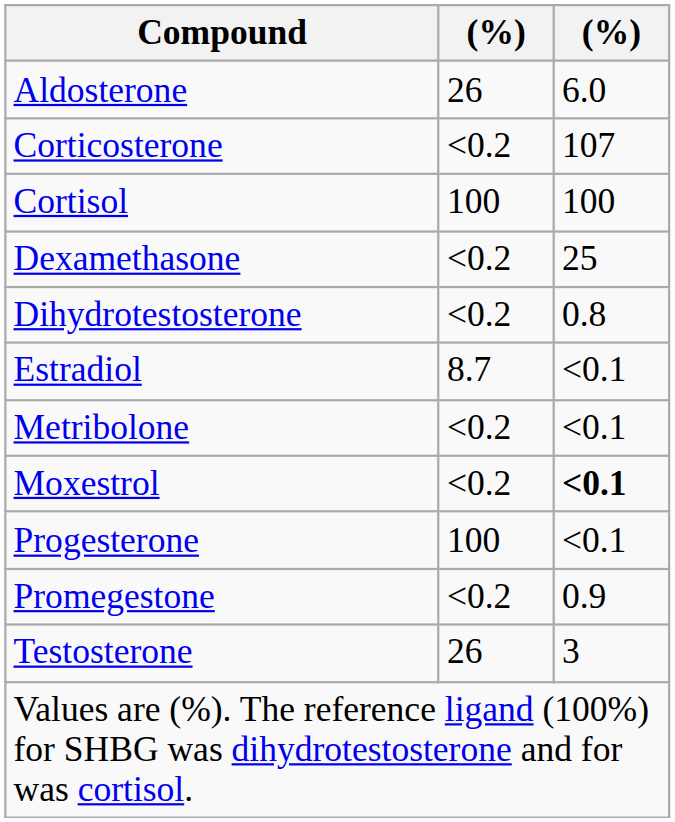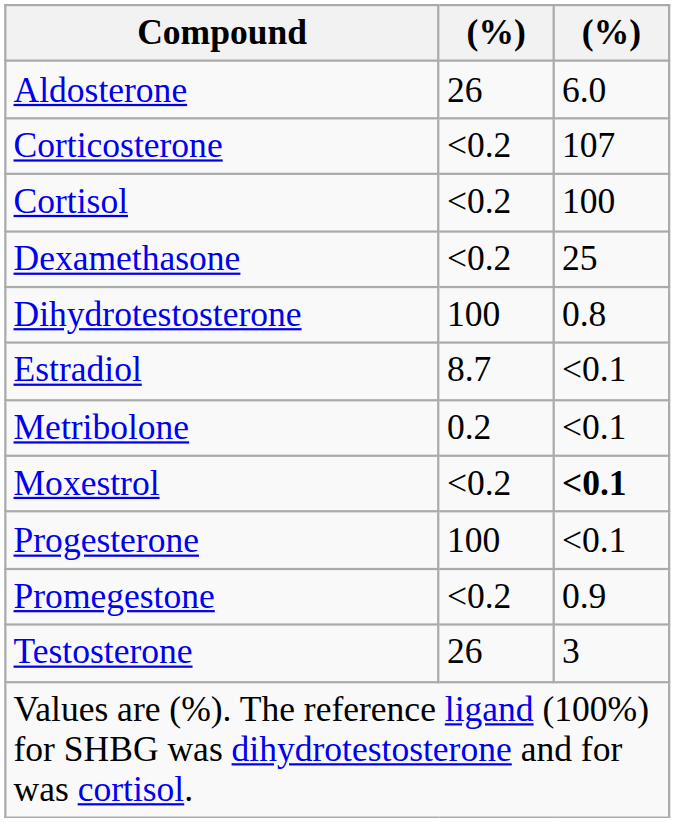 <table class="wikitable center sortable mw-collapsible mw-collapsed" style="width:300px; text-align:left; margin-left:auto; margin-right:auto; border:none;">
 <tr>
 <th>Compound</th>
 <th> (%)</th>
 <th> (%)</th>
 </tr>
 <tr>
 <td><a href='#'>Aldosterone</a></td>
 <td>26</td>
 <td>6.0</td>
 </tr>
 <tr>
 <td><a href='#'>Corticosterone</a></td>
 <td><0.2</td>
 <td>107</td>
 </tr>
 <tr>
 <td><a href='#'>Cortisol</a></td>
-<td>100</td>
+<td><0.2</td>
 <td>100</td>
 </tr>
 <tr>
 <td><a href='#'>Dexamethasone</a></td>
 <td><0.2</td>
 <td>25</td>
 </tr>
 <tr>
 <td><a href='#'>Dihydrotestosterone</a></td>
-<td><0.2</td>
+<td>100</td>
 <td>0.8</td>
 </tr>
 <tr>
 <td><a href='#'>Estradiol</a></td>
 <td>8.7</td>
 <td><0.1</td>
 </tr>
 <tr>
 <td><a href='#'>Metribolone</a></td>
-<td><0.2</td>
+<td>0.2</td>
 <td><0.1</td>
 </tr>
 <tr>
 <td><a href='#'>Moxestrol</a></td>
 <td><0.2</td>
 <td><strong><0.1</strong></td>
 </tr>
 <tr>
 <td><a href='#'>Progesterone</a></td>
 <td>100</td>
 <td><0.1</td>
 </tr>
 <tr>
 <td><a href='#'>Promegestone</a></td>
 <td><0.2</td>
 <td>0.9</td>
 </tr>
 <tr>
 <td><a href='#'>Testosterone</a></td>
 <td>26</td>
 <td>3</td>
 </tr>
 <tr class="sortbottom">
 <td colspan="9" style="width: 1px;">Values are  (%). The reference <a href='#'>ligand</a> (100%) for SHBG was <a href='#'>dihydrotestosterone</a> and for  was <a href='#'>cortisol</a>.</td>
 </tr>
 </table>
